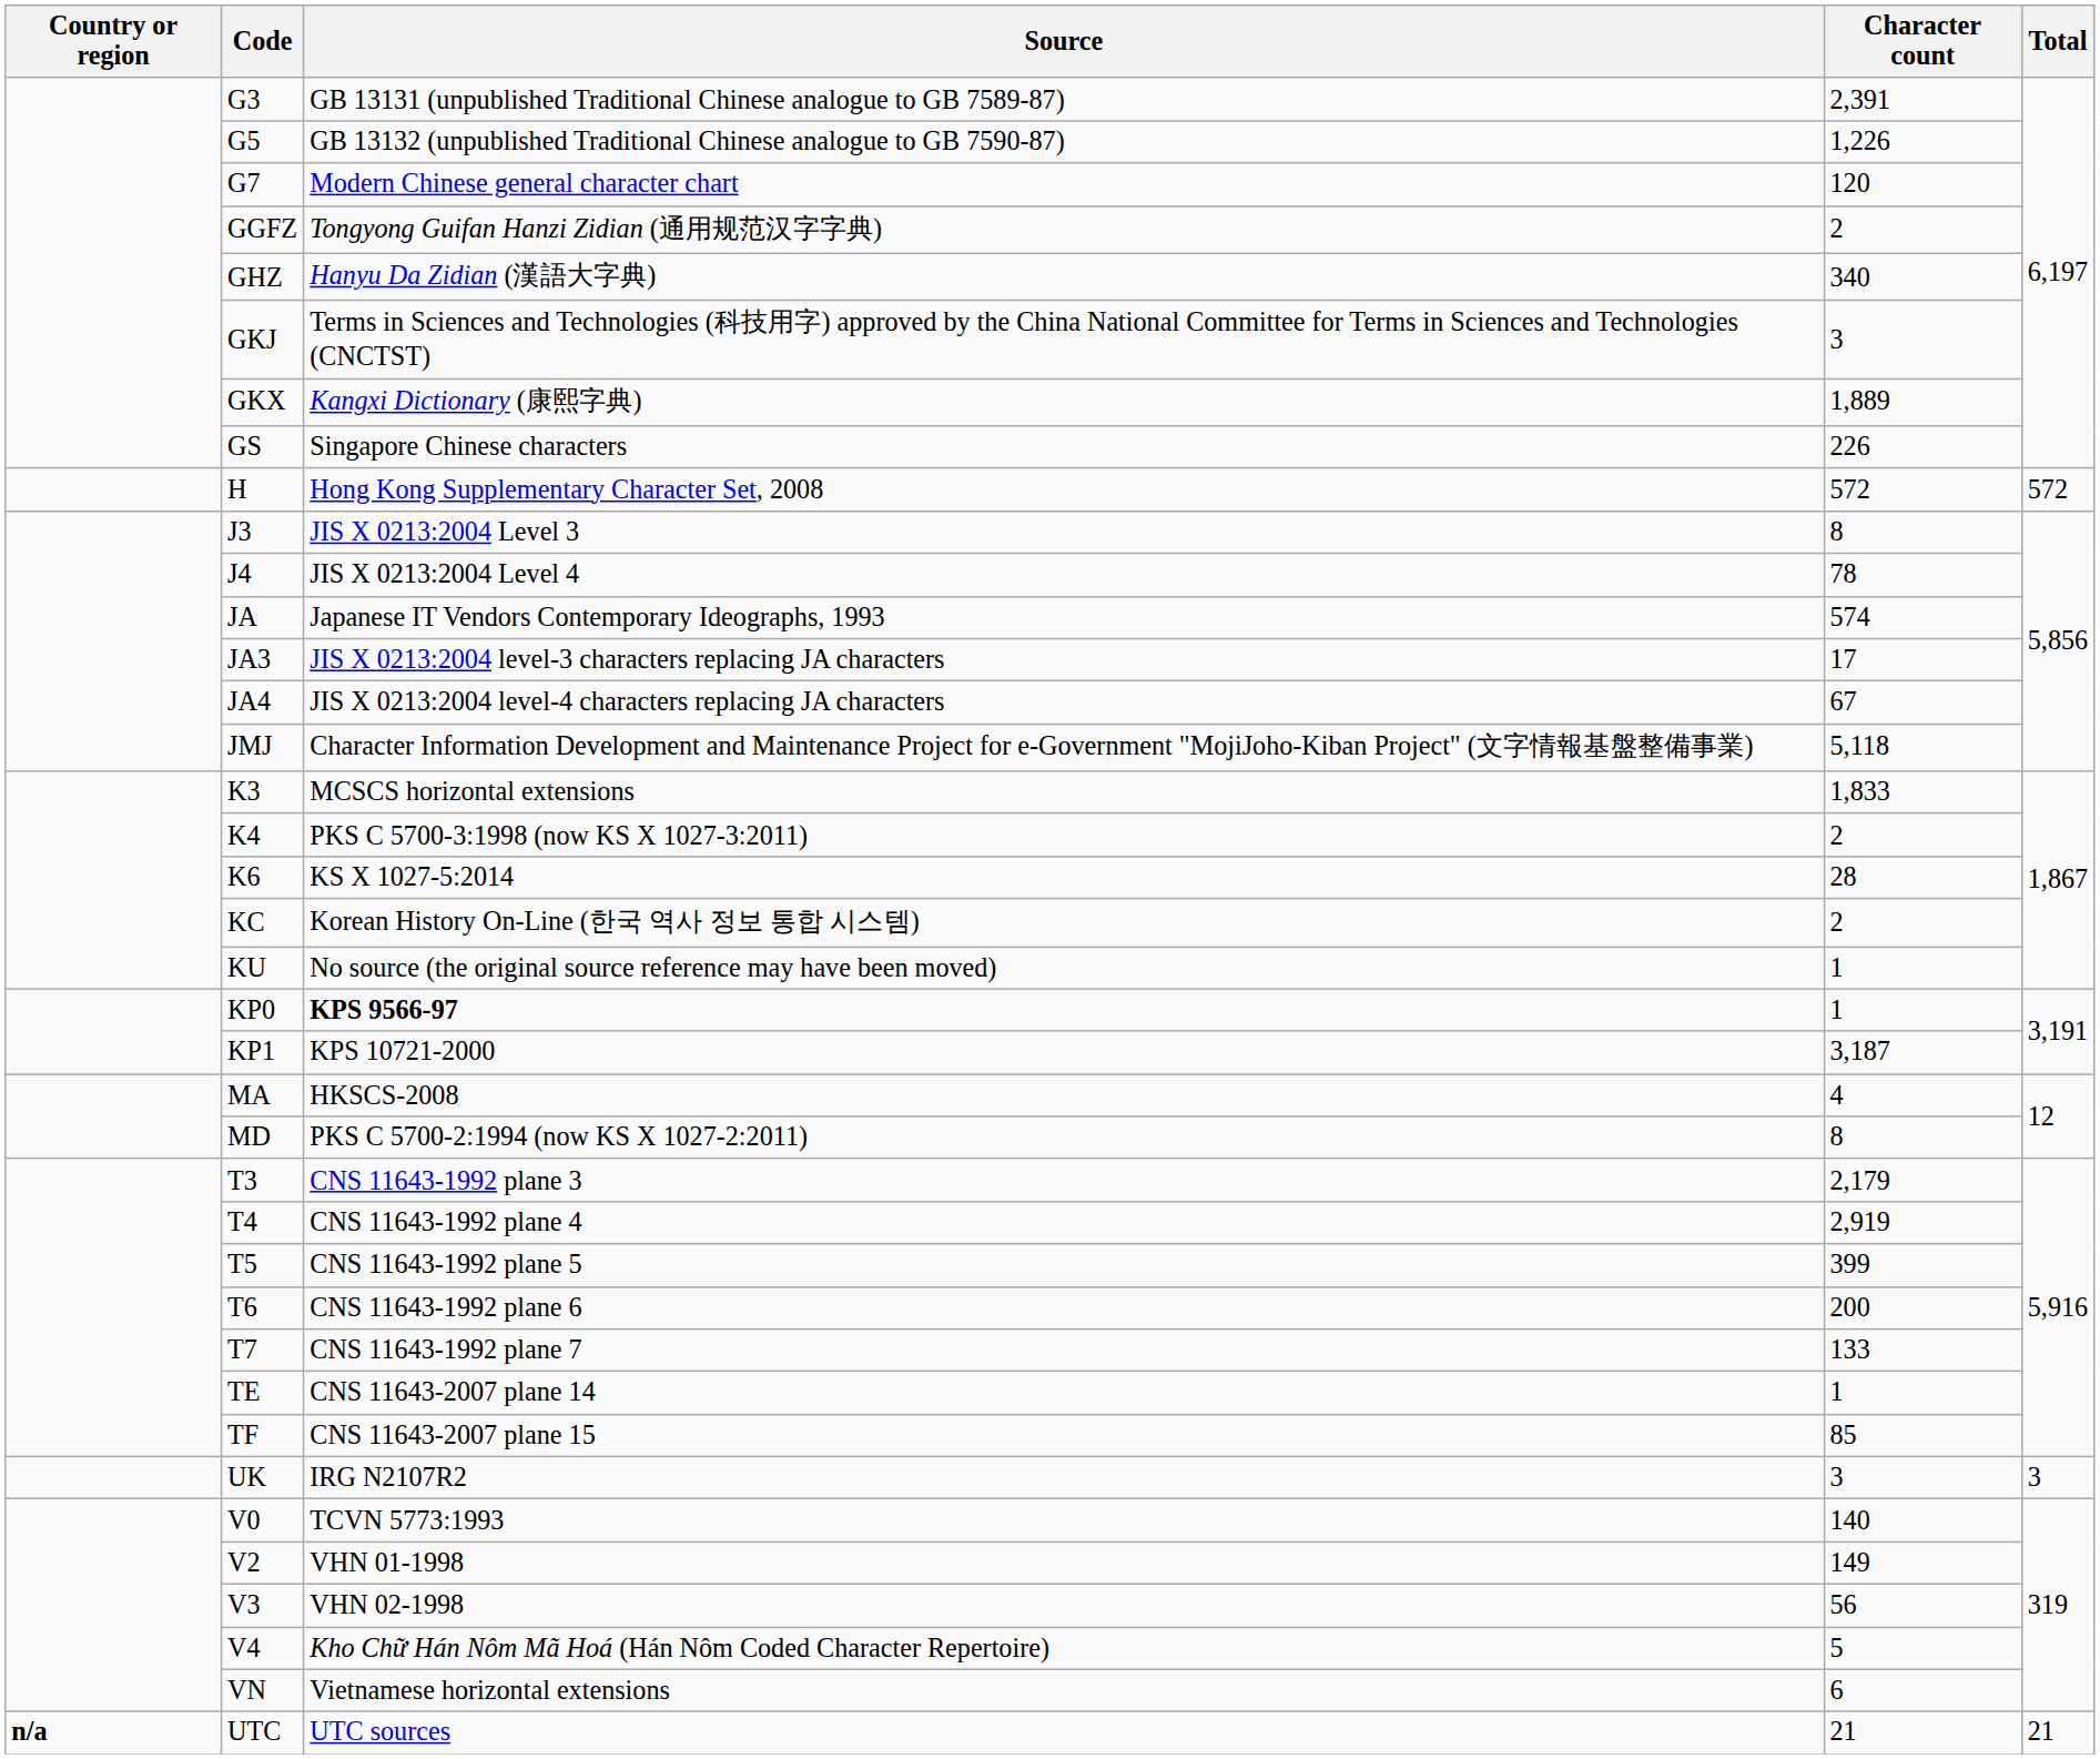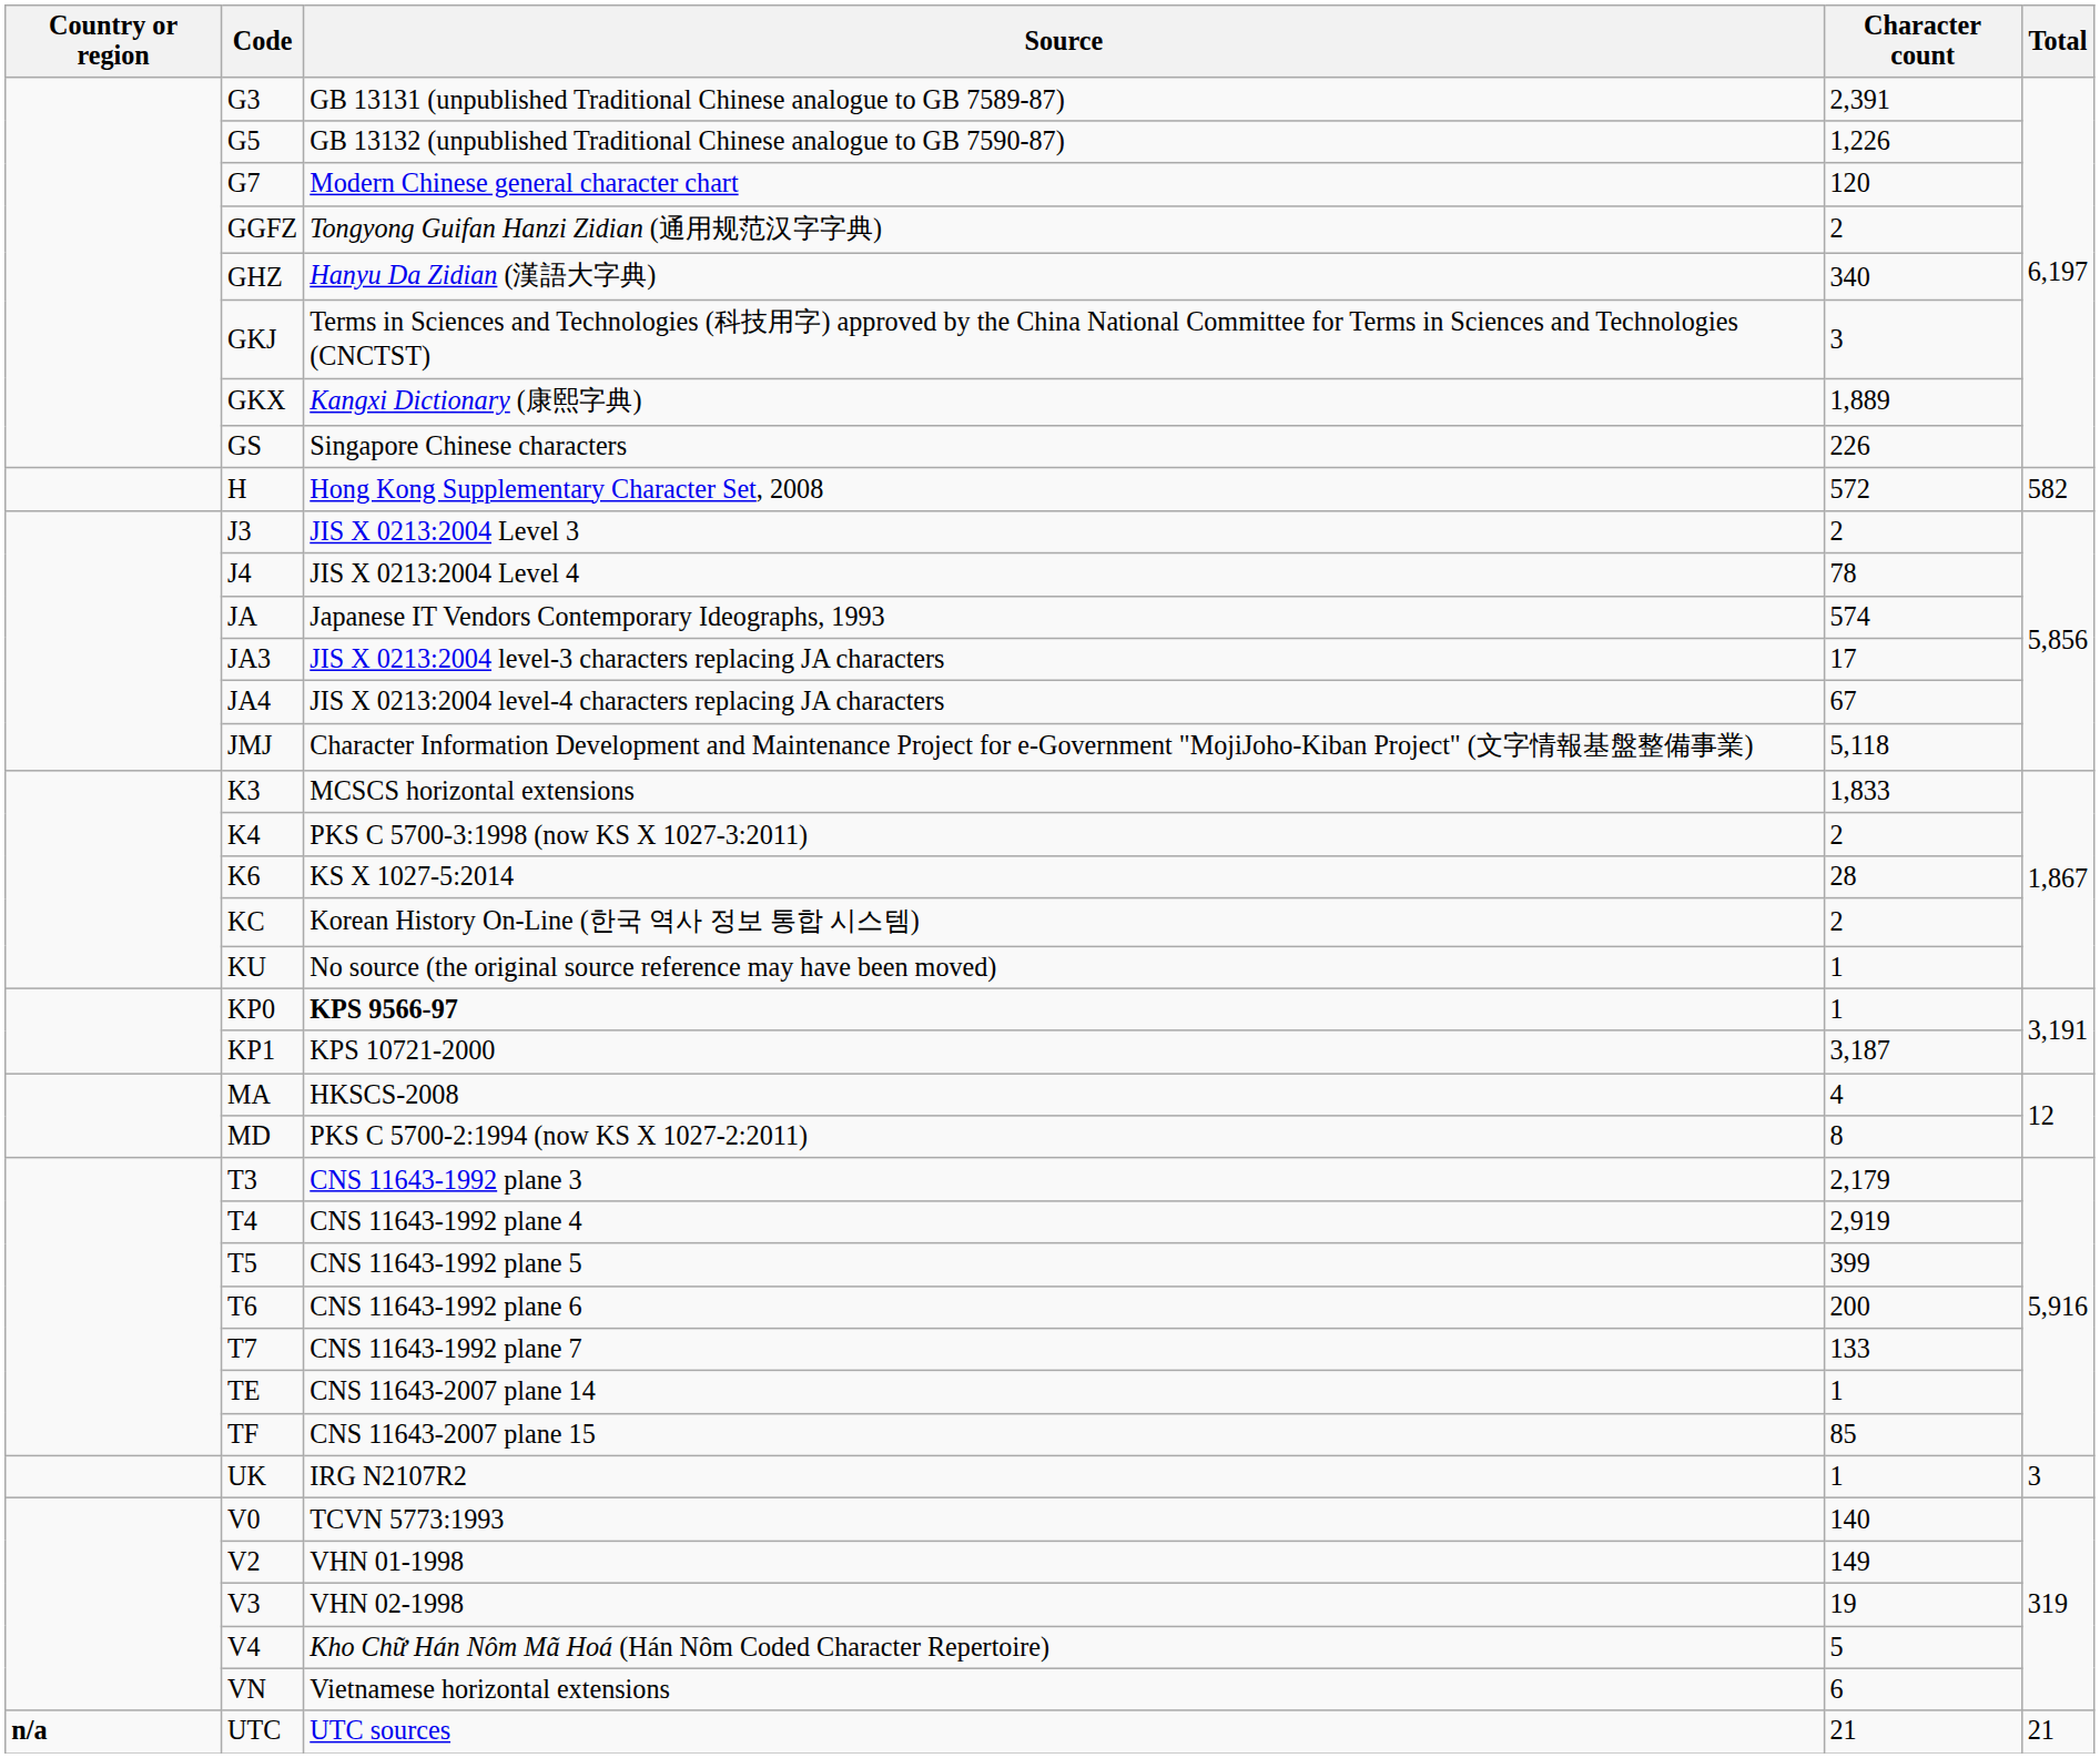 <table class="wikitable">
 <tr>
 <th>Country or region</th>
 <th>Code</th>
 <th>Source</th>
 <th>Character count</th>
 <th>Total</th>
 </tr>
 <tr>
 <td rowspan="8"><strong></strong></td>
 <td>G3</td>
 <td>GB 13131 (unpublished Traditional Chinese analogue to GB 7589-87)</td>
 <td>2,391</td>
 <td rowspan="8">6,197</td>
 </tr>
 <tr>
 <td>G5</td>
 <td>GB 13132 (unpublished Traditional Chinese analogue to GB 7590-87)</td>
 <td>1,226</td>
 </tr>
 <tr>
 <td>G7</td>
 <td><a href='#'>Modern Chinese general character chart</a></td>
 <td>120</td>
 </tr>
 <tr>
 <td>GGFZ</td>
 <td><em>Tongyong Guifan Hanzi Zidian</em> (通用规范汉字字典)</td>
 <td>2</td>
 </tr>
 <tr>
 <td>GHZ</td>
 <td><em><a href='#'>Hanyu Da Zidian</a></em> (漢語大字典)</td>
 <td>340</td>
 </tr>
 <tr>
 <td>GKJ</td>
 <td>Terms in Sciences and Technologies (科技用字) approved by the China National Committee for Terms in Sciences and Technologies (CNCTST)</td>
 <td>3</td>
 </tr>
 <tr>
 <td>GKX</td>
 <td><em><a href='#'>Kangxi Dictionary</a></em> (康熙字典)</td>
 <td>1,889</td>
 </tr>
 <tr>
 <td>GS</td>
 <td>Singapore Chinese characters</td>
 <td>226</td>
 </tr>
 <tr>
 <td><strong></strong></td>
 <td>H</td>
 <td><a href='#'>Hong Kong Supplementary Character Set</a>, 2008</td>
 <td>572</td>
-<td>572</td>
+<td>582</td>
 </tr>
 <tr>
 <td rowspan="6"><strong></strong></td>
 <td>J3</td>
 <td><a href='#'>JIS X 0213:2004</a> Level 3</td>
-<td>8</td>
+<td>2</td>
 <td rowspan="6">5,856</td>
 </tr>
 <tr>
 <td>J4</td>
 <td>JIS X 0213:2004 Level 4</td>
 <td>78</td>
 </tr>
 <tr>
 <td>JA</td>
 <td>Japanese IT Vendors Contemporary Ideographs, 1993</td>
 <td>574</td>
 </tr>
 <tr>
 <td>JA3</td>
 <td><a href='#'>JIS X 0213:2004</a> level-3 characters replacing JA characters</td>
 <td>17</td>
 </tr>
 <tr>
 <td>JA4</td>
 <td>JIS X 0213:2004 level-4 characters replacing JA characters</td>
 <td>67</td>
 </tr>
 <tr>
 <td>JMJ</td>
 <td>Character Information Development and Maintenance Project for e-Government "MojiJoho-Kiban Project" (文字情報基盤整備事業)</td>
 <td>5,118</td>
 </tr>
 <tr>
 <td rowspan="5"><strong></strong></td>
 <td>K3</td>
 <td>MCSCS horizontal extensions</td>
 <td>1,833</td>
 <td rowspan="5">1,867</td>
 </tr>
 <tr>
 <td>K4</td>
 <td>PKS C 5700-3:1998 (now KS X 1027-3:2011)</td>
 <td>2</td>
 </tr>
 <tr>
 <td>K6</td>
 <td>KS X 1027-5:2014</td>
 <td>28</td>
 </tr>
 <tr>
 <td>KC</td>
 <td>Korean History On-Line (한국 역사 정보 통합 시스템)</td>
 <td>2</td>
 </tr>
 <tr>
 <td>KU</td>
 <td>No source (the original source reference may have been moved)</td>
 <td>1</td>
 </tr>
 <tr>
 <td rowspan="2"><strong></strong></td>
 <td>KP0</td>
 <td><strong>KPS 9566-97</strong></td>
 <td>1</td>
 <td rowspan="2">3,191</td>
 </tr>
 <tr>
 <td>KP1</td>
 <td>KPS 10721-2000</td>
 <td>3,187</td>
 </tr>
 <tr>
 <td rowspan="2"><strong></strong></td>
 <td>MA</td>
 <td>HKSCS-2008</td>
 <td>4</td>
 <td rowspan="2">12</td>
 </tr>
 <tr>
 <td>MD</td>
 <td>PKS C 5700-2:1994 (now KS X 1027-2:2011)</td>
 <td>8</td>
 </tr>
 <tr>
 <td rowspan="7"><strong></strong></td>
 <td>T3</td>
 <td><a href='#'>CNS 11643-1992</a> plane 3</td>
 <td>2,179</td>
 <td rowspan="7">5,916</td>
 </tr>
 <tr>
 <td>T4</td>
 <td>CNS 11643-1992 plane 4</td>
 <td>2,919</td>
 </tr>
 <tr>
 <td>T5</td>
 <td>CNS 11643-1992 plane 5</td>
 <td>399</td>
 </tr>
 <tr>
 <td>T6</td>
 <td>CNS 11643-1992 plane 6</td>
 <td>200</td>
 </tr>
 <tr>
 <td>T7</td>
 <td>CNS 11643-1992 plane 7</td>
 <td>133</td>
 </tr>
 <tr>
 <td>TE</td>
 <td>CNS 11643-2007 plane 14</td>
 <td>1</td>
 </tr>
 <tr>
 <td>TF</td>
 <td>CNS 11643-2007 plane 15</td>
 <td>85</td>
 </tr>
 <tr>
 <td><strong></strong></td>
 <td>UK</td>
 <td>IRG N2107R2</td>
-<td>3</td>
+<td>1</td>
 <td>3</td>
 </tr>
 <tr>
 <td rowspan="5"><strong></strong></td>
 <td>V0</td>
 <td>TCVN 5773:1993</td>
 <td>140</td>
 <td rowspan="5">319</td>
 </tr>
 <tr>
 <td>V2</td>
 <td>VHN 01-1998</td>
 <td>149</td>
 </tr>
 <tr>
 <td>V3</td>
 <td>VHN 02-1998</td>
-<td>56</td>
+<td>19</td>
 </tr>
 <tr>
 <td>V4</td>
 <td><em>Kho Chữ Hán Nôm Mã Hoá</em> (Hán Nôm Coded Character Repertoire)</td>
 <td>5</td>
 </tr>
 <tr>
 <td>VN</td>
 <td>Vietnamese horizontal extensions</td>
 <td>6</td>
 </tr>
 <tr>
 <td><strong>n/a</strong></td>
 <td>UTC</td>
 <td><a href='#'>UTC sources</a></td>
 <td>21</td>
 <td>21</td>
 </tr>
 </table>
